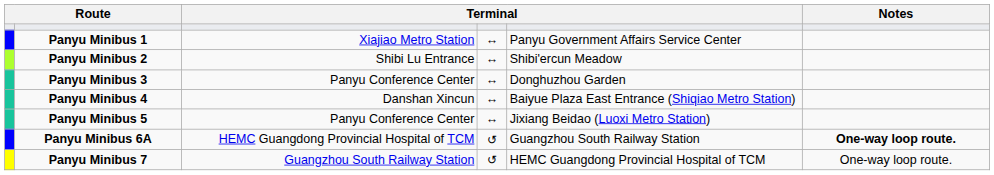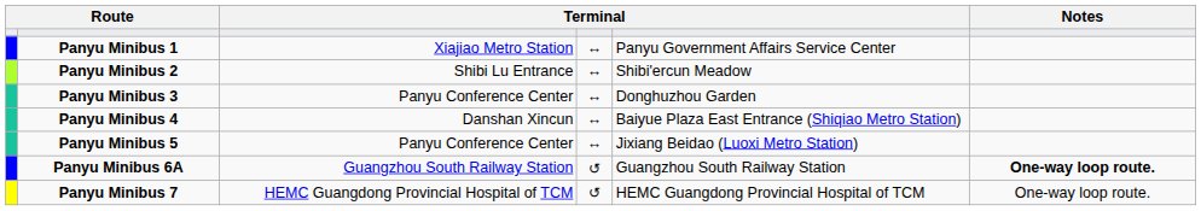 <table class="wikitable sortable" style="width:100%; text-align:center;">
 <tr>
 <th colspan="2" width="18%">Route</th>
 <th colspan="3">Terminal</th>
 <th width="19%">Notes</th>
 </tr>
 <tr style="background:#EAECF0" height=0>
 <td width="1%"></td>
 <td></td>
 <td width="30%"></td>
 <td></td>
 <td width="30%"></td>
 <td></td>
 </tr>
 <tr>
 <td style="background:blue"></td>
 <td><strong>Panyu Minibus 1</strong></td>
 <td align=right><a href='#'>Xiajiao Metro Station</a></td>
 <td>↔</td>
 <td align=left>Panyu Government Affairs Service Center</td>
 <td></td>
 </tr>
 <tr>
 <td style="background:greenyellow"></td>
 <td><strong>Panyu Minibus 2</strong></td>
 <td align=right>Shibi Lu Entrance</td>
 <td>↔</td>
 <td align=left>Shibi'ercun Meadow</td>
 <td></td>
 </tr>
 <tr>
 <td style="background:#18c49c"></td>
 <td><strong>Panyu Minibus 3</strong></td>
 <td align=right>Panyu Conference Center</td>
 <td>↔</td>
 <td align=left>Donghuzhou Garden</td>
 <td></td>
 </tr>
 <tr>
 <td style="background:#18c49c"></td>
 <td><strong>Panyu Minibus 4</strong></td>
 <td align=right>Danshan Xincun</td>
 <td>↔</td>
 <td align=left>Baiyue Plaza East Entrance (<a href='#'>Shiqiao Metro Station</a>)</td>
 <td></td>
 </tr>
 <tr>
 <td style="background:#18c49c"></td>
 <td><strong>Panyu Minibus 5</strong></td>
 <td align=right>Panyu Conference Center</td>
 <td>↔</td>
 <td align=left>Jixiang Beidao (<a href='#'>Luoxi Metro Station</a>)</td>
 <td></td>
 </tr>
 <tr>
 <td style="background:blue"></td>
 <td><strong>Panyu Minibus 6A</strong></td>
-<td align=right><a href='#'>HEMC</a> Guangdong Provincial Hospital of <a href='#'>TCM</a></td>
+<td align=right><a href='#'>Guangzhou South Railway Station</a></td>
 <td>↺</td>
 <td align=left>Guangzhou South Railway Station</td>
 <td><strong>One-way loop route.</strong></td>
 </tr>
 <tr>
 <td style="background:yellow"></td>
 <td><strong>Panyu Minibus 7</strong></td>
-<td align=right><a href='#'>Guangzhou South Railway Station</a></td>
+<td align=right><a href='#'>HEMC</a> Guangdong Provincial Hospital of <a href='#'>TCM</a></td>
 <td>↺</td>
 <td align=left>HEMC Guangdong Provincial Hospital of TCM</td>
 <td>One-way loop route.</td>
 </tr>
 </table>
